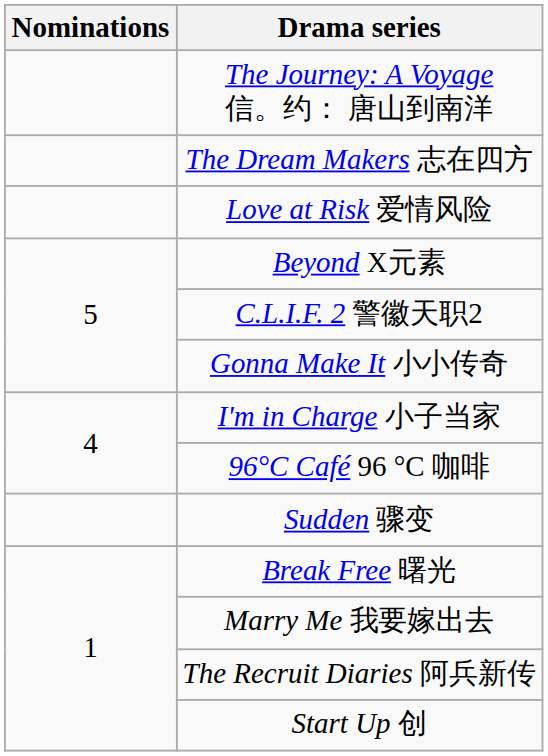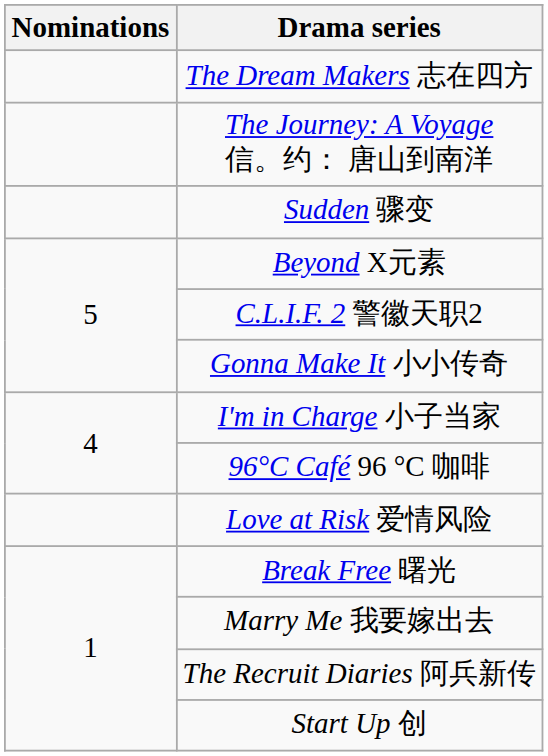 <table class="wikitable" style="text-align: center">
 <tr>
 <th scope="col" width="55">Nominations</th>
 <th scope="col" align="center">Drama series</th>
 </tr>
 <tr>
 <td></td>
+<td><em><a href='#'>The Dream Makers</a></em> 志在四方 </td>
+</tr>
+<tr>
+<td></td>
 <td><em><a href='#'>The Journey: A Voyage</a></em> <br> 信。约： 唐山到南洋</td>
 </tr>
 <tr>
 <td></td>
-<td><em><a href='#'>The Dream Makers</a></em> 志在四方 </td>
-</tr>
-<tr>
-<td></td>
-<td><em><a href='#'>Love at Risk</a></em> 爱情风险</td>
+<td><em><a href='#'>Sudden</a></em> 骤变</td>
 </tr>
 <tr>
 <td rowspan="3" style="text-align:center;">5</td>
 <td><em><a href='#'>Beyond</a></em> X元素</td>
 </tr>
 <tr>
 <td><em><a href='#'>C.L.I.F. 2</a></em> 警徽天职2</td>
 </tr>
 <tr>
 <td><em><a href='#'>Gonna Make It</a></em> 小小传奇</td>
 </tr>
 <tr>
 <td rowspan="2" style="text-align:center;">4</td>
 <td><em><a href='#'>I'm in Charge</a></em> 小子当家</td>
 </tr>
 <tr>
 <td><em><a href='#'>96°C Café</a></em> 96 °C 咖啡</td>
 </tr>
 <tr>
 <td></td>
-<td><em><a href='#'>Sudden</a></em> 骤变</td>
+<td><em><a href='#'>Love at Risk</a></em> 爱情风险</td>
 </tr>
 <tr>
 <td rowspan="4" style="text-align:center;">1</td>
 <td><em><a href='#'>Break Free</a></em> 曙光</td>
 </tr>
 <tr>
 <td><em>Marry Me</em> 我要嫁出去</td>
 </tr>
 <tr>
 <td><em>The Recruit Diaries</em> 阿兵新传</td>
 </tr>
 <tr>
 <td><em>Start Up</em> 创</td>
 </tr>
 </table>
